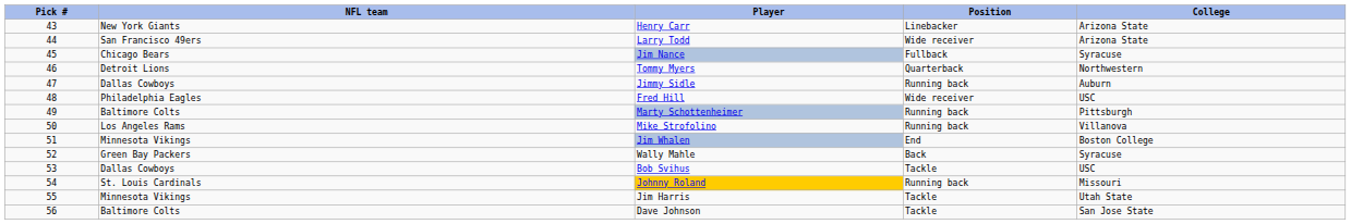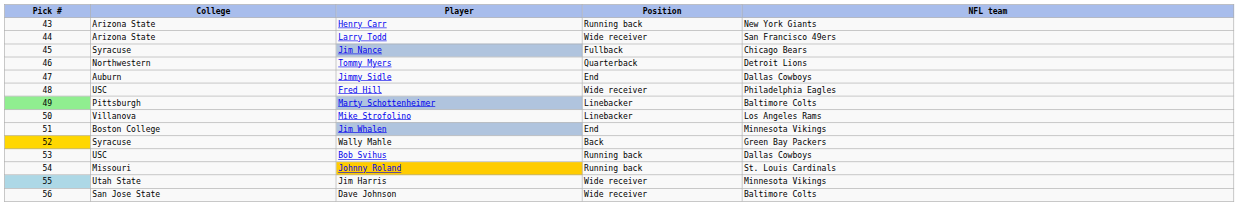 <table class="wikitable sortable sortable" style="width: 100%">
 <tr>
 <th style="background:#A8BDEC;" width=7%>Pick #</th>
-<th width=40% style="background:#A8BDEC;">NFL team</th>
+<th style="background:#A8BDEC;">College</th>
 <th width=20% style="background:#A8BDEC;">Player</th>
 <th width=13% style="background:#A8BDEC;">Position</th>
-<th style="background:#A8BDEC;">College</th>
+<th width=40% style="background:#A8BDEC;">NFL team</th>
 </tr>
 <tr>
 <td align=center>43</td>
+<td>Arizona State</td>
+<td><a href='#'>Henry Carr</a></td>
+<td>Running back</td>
 <td>New York Giants</td>
-<td><a href='#'>Henry Carr</a></td>
-<td>Linebacker</td>
-<td>Arizona State</td>
 </tr>
 <tr>
 <td align=center>44</td>
-<td>San Francisco 49ers</td>
+<td>Arizona State</td>
 <td><a href='#'>Larry Todd</a></td>
 <td>Wide receiver</td>
-<td>Arizona State</td>
+<td>San Francisco 49ers</td>
 </tr>
 <tr>
 <td align=center>45</td>
-<td>Chicago Bears</td>
+<td>Syracuse</td>
 <td bgcolor=lightsteelblue><a href='#'>Jim Nance</a></td>
 <td>Fullback</td>
-<td>Syracuse</td>
+<td>Chicago Bears</td>
 </tr>
 <tr>
 <td align=center>46</td>
-<td>Detroit Lions</td>
+<td>Northwestern</td>
 <td><a href='#'>Tommy Myers</a></td>
 <td>Quarterback</td>
-<td>Northwestern</td>
+<td>Detroit Lions</td>
 </tr>
 <tr>
 <td align=center>47</td>
+<td>Auburn</td>
+<td><a href='#'>Jimmy Sidle</a></td>
+<td>End</td>
 <td>Dallas Cowboys</td>
-<td><a href='#'>Jimmy Sidle</a></td>
-<td>Running back</td>
-<td>Auburn</td>
 </tr>
 <tr>
 <td align=center>48</td>
-<td>Philadelphia Eagles</td>
+<td>USC</td>
 <td><a href='#'>Fred Hill</a></td>
 <td>Wide receiver</td>
-<td>USC</td>
+<td>Philadelphia Eagles</td>
 </tr>
 <tr>
-<td align=center>49</td>
+<td align=center style="background: lightgreen;">49</td>
+<td>Pittsburgh</td>
+<td bgcolor=lightsteelblue><a href='#'>Marty Schottenheimer</a></td>
+<td>Linebacker</td>
 <td>Baltimore Colts</td>
-<td bgcolor=lightsteelblue><a href='#'>Marty Schottenheimer</a></td>
-<td>Running back</td>
-<td>Pittsburgh</td>
 </tr>
 <tr>
 <td align=center>50</td>
+<td>Villanova</td>
+<td><a href='#'>Mike Strofolino</a></td>
+<td>Linebacker</td>
 <td>Los Angeles Rams</td>
-<td><a href='#'>Mike Strofolino</a></td>
-<td>Running back</td>
-<td>Villanova</td>
 </tr>
 <tr>
 <td align=center>51</td>
-<td>Minnesota Vikings</td>
+<td>Boston College</td>
 <td bgcolor=lightsteelblue><a href='#'>Jim Whalen</a></td>
 <td>End</td>
-<td>Boston College</td>
+<td>Minnesota Vikings</td>
 </tr>
 <tr>
-<td align=center>52</td>
-<td>Green Bay Packers</td>
+<td align=center style="background: gold;">52</td>
+<td>Syracuse</td>
 <td>Wally Mahle</td>
 <td>Back</td>
-<td>Syracuse</td>
+<td>Green Bay Packers</td>
 </tr>
 <tr>
 <td align=center>53</td>
+<td>USC</td>
+<td><a href='#'>Bob Svihus</a></td>
+<td>Running back</td>
 <td>Dallas Cowboys</td>
-<td><a href='#'>Bob Svihus</a></td>
-<td>Tackle</td>
-<td>USC</td>
 </tr>
 <tr>
 <td align=center>54</td>
-<td>St. Louis Cardinals</td>
+<td>Missouri</td>
 <td bgcolor="#FFCC00"><a href='#'>Johnny Roland</a></td>
 <td>Running back</td>
-<td>Missouri</td>
+<td>St. Louis Cardinals</td>
 </tr>
 <tr>
-<td align=center>55</td>
+<td align=center style="background: lightblue;">55</td>
+<td>Utah State</td>
+<td>Jim Harris</td>
+<td>Wide receiver</td>
 <td>Minnesota Vikings</td>
-<td>Jim Harris</td>
-<td>Tackle</td>
-<td>Utah State</td>
 </tr>
 <tr>
 <td align=center>56</td>
+<td>San Jose State</td>
+<td>Dave Johnson</td>
+<td>Wide receiver</td>
 <td>Baltimore Colts</td>
-<td>Dave Johnson</td>
-<td>Tackle</td>
-<td>San Jose State</td>
 </tr>
 </table>
